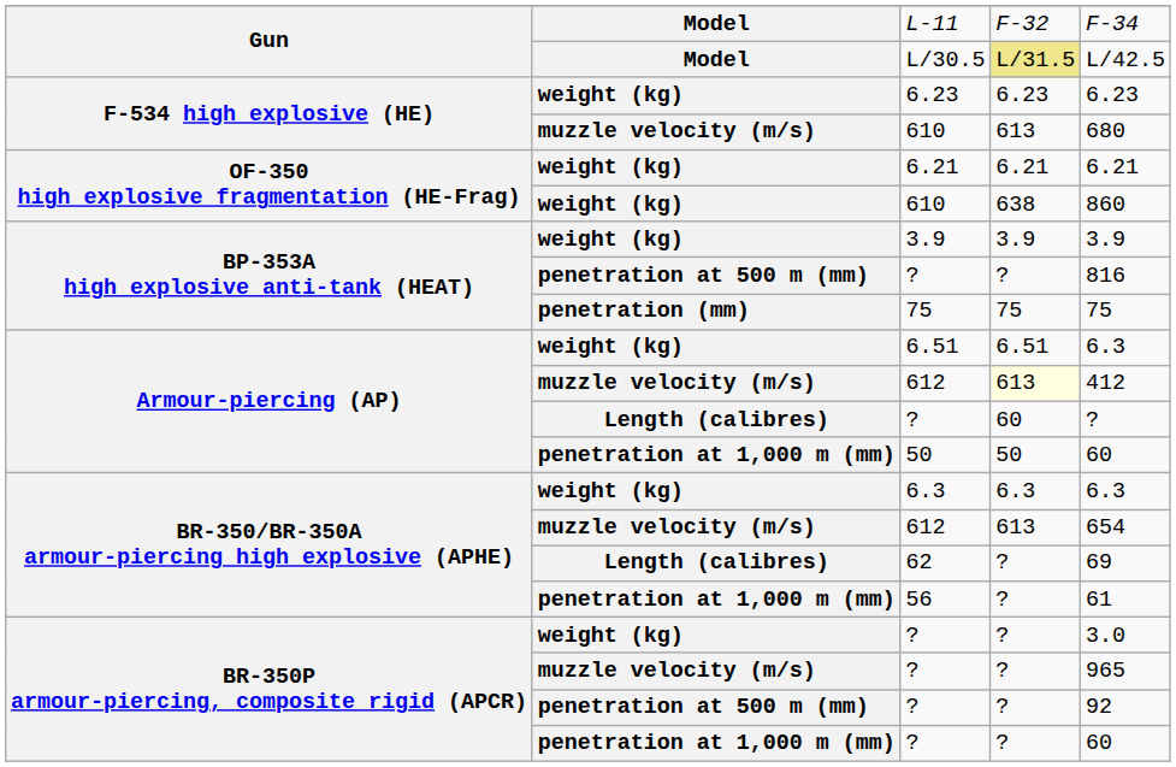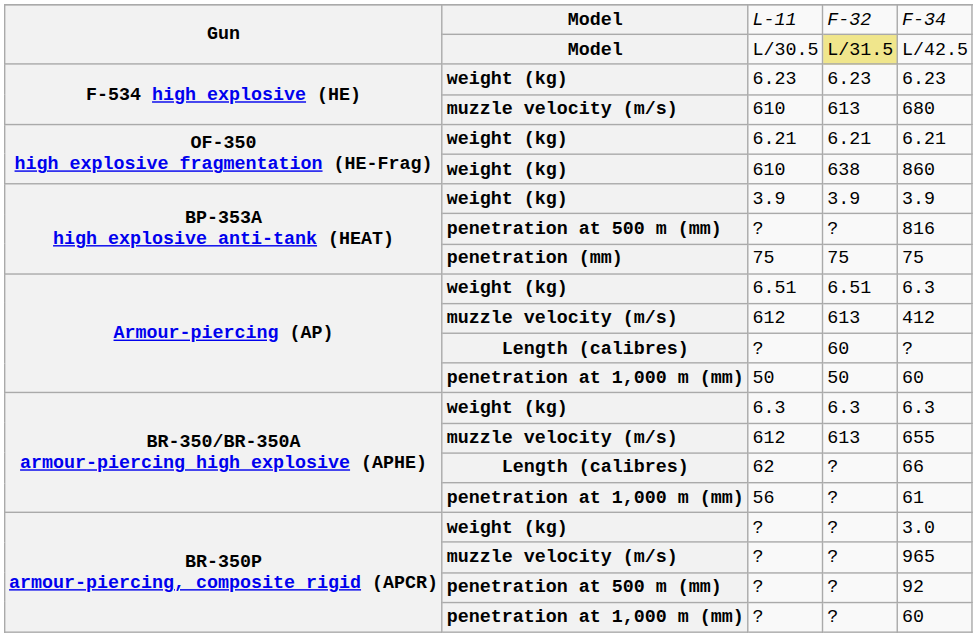 <table class="wikitable">
 <tr>
 </tr>
 <tr>
 <th rowspan="2">Gun</th>
 <th>Model</th>
 <td><em>L-11</em></td>
 <td><em>F-32</em></td>
 <td><em>F-34</em></td>
 </tr>
 <tr>
 <th>Model</th>
 <td>L/30.5</td>
 <td style="background: khaki;">L/31.5</td>
 <td>L/42.5</td>
 </tr>
 <tr>
 <th rowspan="2">F-534 <a href='#'>high explosive</a> (HE)</th>
 <th style="text-align:left; ">weight (kg)</th>
 <td>6.23</td>
 <td>6.23</td>
 <td>6.23</td>
 </tr>
 <tr>
 <th style="text-align:left;">muzzle velocity (m/s)</th>
 <td>610</td>
 <td>613</td>
 <td>680</td>
 </tr>
 <tr>
 <th rowspan="2">OF-350<br> <a href='#'>high explosive fragmentation</a> (HE-Frag)</th>
 <th style="text-align:left; ">weight (kg)</th>
 <td>6.21</td>
 <td>6.21</td>
 <td>6.21</td>
 </tr>
 <tr>
 <th style="text-align:left; ">weight (kg)</th>
 <td>610</td>
 <td>638</td>
 <td>860</td>
 </tr>
 <tr>
 <th rowspan="3">BP-353A<br> <a href='#'>high explosive anti-tank</a> (HEAT)</th>
 <th style="text-align:left;">weight (kg)</th>
 <td>3.9</td>
 <td>3.9</td>
 <td>3.9</td>
 </tr>
 <tr>
 <th style="text-align:left; ">penetration at 500 m (mm)</th>
 <td>?</td>
 <td>?</td>
 <td>816</td>
 </tr>
 <tr>
 <th style="text-align:left;">penetration (mm)</th>
 <td>75</td>
 <td>75</td>
 <td>75</td>
 </tr>
 <tr>
 <th rowspan="4"><a href='#'>Armour-piercing</a> (AP)</th>
 <th style="text-align:left; ">weight (kg)</th>
 <td>6.51</td>
 <td>6.51</td>
 <td>6.3</td>
 </tr>
 <tr>
 <th style="text-align:left; ">muzzle velocity (m/s)</th>
 <td>612</td>
-<td style="background: lightyellow;">613</td>
+<td>613</td>
 <td>412</td>
 </tr>
 <tr>
 <th>Length (calibres)</th>
 <td>?</td>
 <td>60</td>
 <td>?</td>
 </tr>
 <tr>
 <th style="text-align:left; ">penetration at 1,000 m (mm)</th>
 <td>50</td>
 <td>50</td>
 <td>60</td>
 </tr>
 <tr>
 <th rowspan="4">BR-350/BR-350A<br> <a href='#'>armour-piercing high explosive</a> (APHE)</th>
 <th style="text-align:left; ">weight (kg)</th>
 <td>6.3</td>
 <td>6.3</td>
 <td>6.3</td>
 </tr>
 <tr>
 <th style="text-align:left; ">muzzle velocity (m/s)</th>
 <td>612</td>
 <td>613</td>
-<td>654</td>
+<td>655</td>
 </tr>
 <tr>
 <th>Length (calibres)</th>
 <td>62</td>
 <td>?</td>
-<td>69</td>
+<td>66</td>
 </tr>
 <tr>
 <th style="text-align:left; ">penetration at 1,000 m (mm)</th>
 <td>56</td>
 <td>?</td>
 <td>61</td>
 </tr>
 <tr>
 <th rowspan="4">BR-350P<br> <a href='#'>armour-piercing, composite rigid</a> (APCR)</th>
 <th style="text-align:left;">weight (kg)</th>
 <td>?</td>
 <td>?</td>
 <td>3.0</td>
 </tr>
 <tr>
 <th style="text-align:left;">muzzle velocity (m/s)</th>
 <td>?</td>
 <td>?</td>
 <td>965</td>
 </tr>
 <tr>
 <th style="text-align:left;">penetration at 500 m (mm)</th>
 <td>?</td>
 <td>?</td>
 <td>92</td>
 </tr>
 <tr>
 <th style="text-align:left;">penetration at 1,000 m (mm)</th>
 <td>?</td>
 <td>?</td>
 <td>60</td>
 </tr>
 </table>
